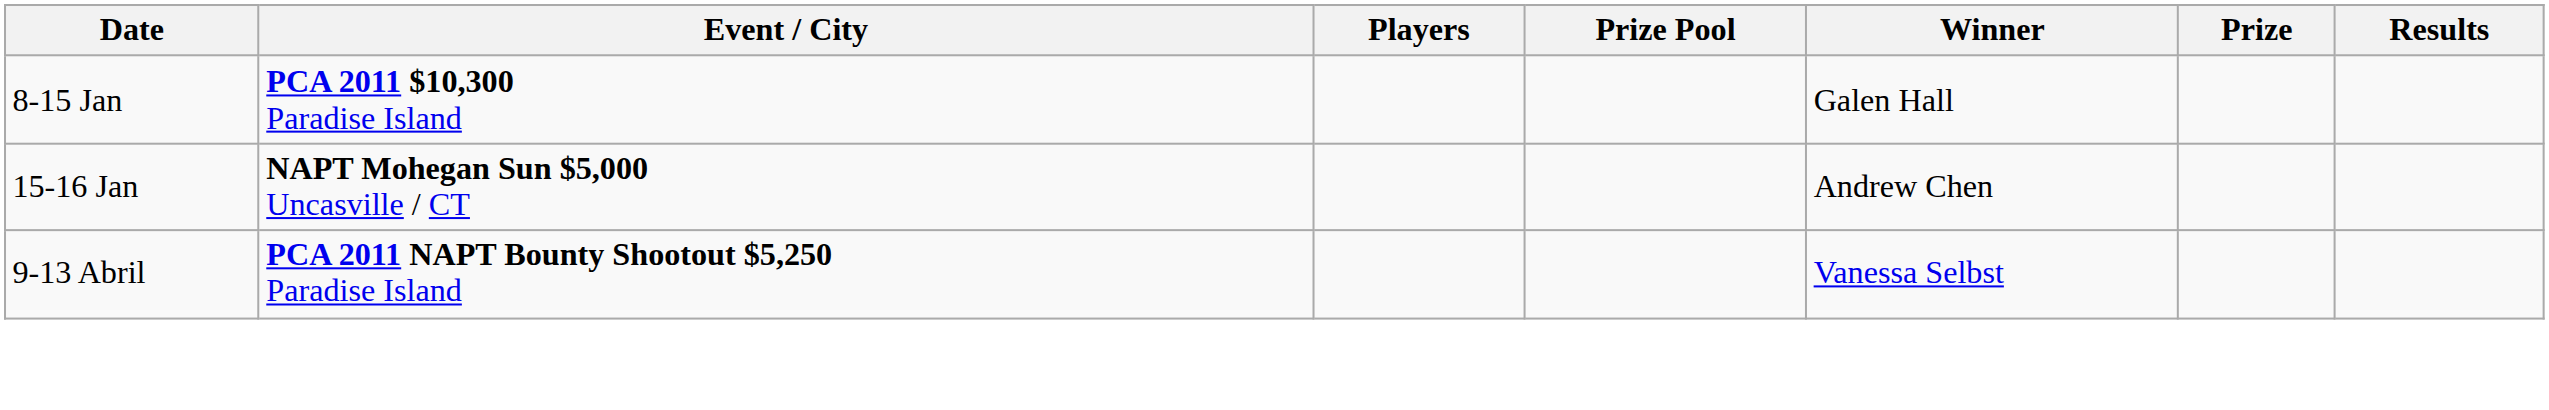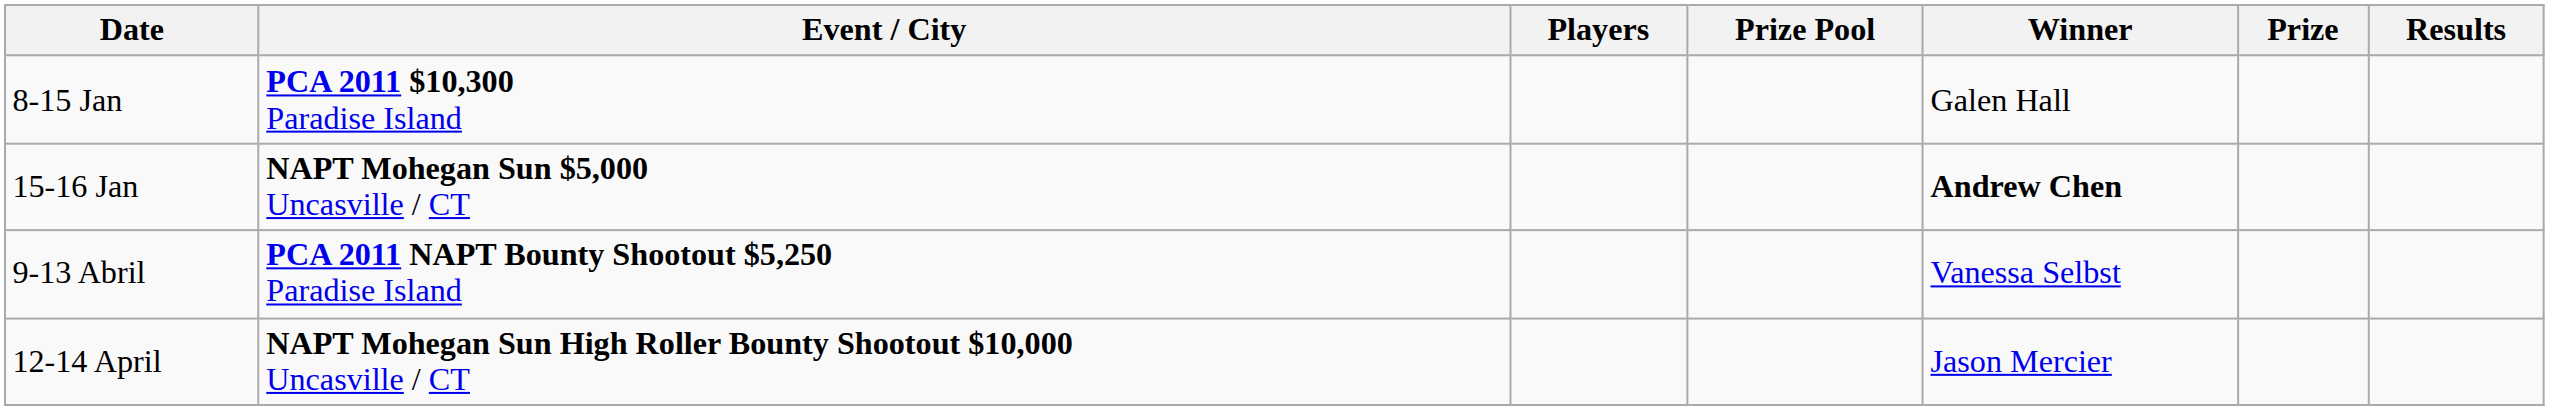 <table class="wikitable" width="100%">
 <tr>
 <th width="10%">Date</th>
 <th !width="20%">Event / City</th>
 <th !width="11%">Players</th>
 <th !width="12%">Prize Pool</th>
 <th !width="22%">Winner</th>
 <th !width="12%">Prize</th>
 <th !width="11%">Results</th>
 </tr>
 <tr>
 <td>8-15 Jan</td>
 <td> <strong><a href='#'>PCA 2011</a> $10,300</strong><br><a href='#'>Paradise Island</a></td>
 <td></td>
 <td></td>
 <td> Galen Hall</td>
 <td></td>
 <td></td>
 </tr>
 <tr>
 <td>15-16 Jan</td>
 <td> <strong>NAPT Mohegan Sun $5,000</strong><br><a href='#'>Uncasville</a> / <a href='#'>CT</a></td>
 <td></td>
 <td></td>
-<td> Andrew Chen</td>
+<td><strong> Andrew Chen</strong></td>
 <td></td>
 <td></td>
 </tr>
 <tr>
 <td>9-13 Abril</td>
 <td> <strong><a href='#'>PCA 2011</a> NAPT Bounty Shootout $5,250</strong><br><a href='#'>Paradise Island</a></td>
 <td></td>
 <td></td>
 <td> <a href='#'>Vanessa Selbst</a></td>
 <td></td>
 <td></td>
 </tr>
+<tr>
+<td>12-14 April</td>
+<td> <strong>NAPT Mohegan Sun High Roller Bounty Shootout $10,000</strong><br><a href='#'>Uncasville</a> / <a href='#'>CT</a></td>
+<td></td>
+<td></td>
+<td> <a href='#'>Jason Mercier</a></td>
+<td></td>
+<td></td>
+</tr>
 </table>
